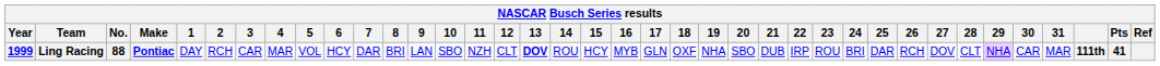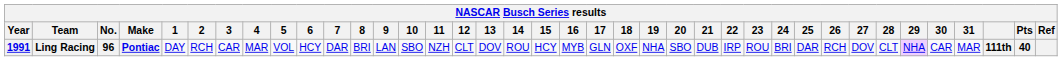 <table class="wikitable" style="text-align:center; font-size:75%">
 <tr>
 <th colspan=42><a href='#'>NASCAR</a> <a href='#'>Busch Series</a> results</th>
 </tr>
 <tr>
 <th>Year</th>
 <th>Team</th>
 <th>No.</th>
 <th>Make</th>
 <th>1</th>
 <th>2</th>
 <th>3</th>
 <th>4</th>
 <th>5</th>
 <th>6</th>
 <th>7</th>
 <th>8</th>
 <th>9</th>
 <th>10</th>
 <th>11</th>
 <th>12</th>
 <th>13</th>
 <th>14</th>
 <th>15</th>
 <th>16</th>
 <th>17</th>
 <th>18</th>
 <th>19</th>
 <th>20</th>
 <th>21</th>
 <th>22</th>
 <th>23</th>
 <th>24</th>
 <th>25</th>
 <th>26</th>
 <th>27</th>
 <th>28</th>
 <th>29</th>
 <th>30</th>
 <th>31</th>
 <th></th>
 <th>Pts</th>
 <th>Ref</th>
 </tr>
 <tr>
-<th><a href='#'>1999</a></th>
+<th><a href='#'>1991</a></th>
 <th>Ling Racing</th>
-<th>88</th>
+<th>96</th>
 <th><a href='#'>Pontiac</a></th>
 <td><a href='#'>DAY</a></td>
 <td><a href='#'>RCH</a></td>
 <td><a href='#'>CAR</a></td>
 <td><a href='#'>MAR</a></td>
 <td><a href='#'>VOL</a></td>
 <td><a href='#'>HCY</a></td>
 <td><a href='#'>DAR</a></td>
 <td><a href='#'>BRI</a></td>
 <td><a href='#'>LAN</a></td>
 <td><a href='#'>SBO</a></td>
 <td><a href='#'>NZH</a></td>
 <td><a href='#'>CLT</a></td>
-<td><strong><a href='#'>DOV</a></strong></td>
+<td><a href='#'>DOV</a></td>
 <td><a href='#'>ROU</a></td>
 <td><a href='#'>HCY</a></td>
 <td><a href='#'>MYB</a></td>
 <td><a href='#'>GLN</a></td>
 <td><a href='#'>OXF</a></td>
 <td><a href='#'>NHA</a></td>
 <td><a href='#'>SBO</a></td>
 <td><a href='#'>DUB</a></td>
 <td><a href='#'>IRP</a></td>
 <td><a href='#'>ROU</a></td>
 <td><a href='#'>BRI</a></td>
 <td><a href='#'>DAR</a></td>
 <td><a href='#'>RCH</a></td>
 <td><a href='#'>DOV</a></td>
 <td><a href='#'>CLT</a></td>
 <td style="background:#EFCFFF;"><a href='#'>NHA</a><br></td>
 <td><a href='#'>CAR</a></td>
 <td><a href='#'>MAR</a></td>
 <th>111th</th>
-<th>41</th>
+<th>40</th>
 <th></th>
 </tr>
 </table>
